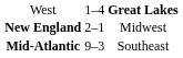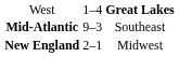 <table>
 <tr>
 <td align=center>West</td>
 <td align=center>1–4</td>
 <td align=center><strong>Great Lakes</strong></td>
 </tr>
 <tr>
+<td align=center><strong>Mid-Atlantic</strong></td>
+<td align=center>9–3</td>
+<td align=center>Southeast</td>
+</tr>
+<tr>
 <td align=center><strong>New England</strong></td>
 <td align=center>2–1</td>
 <td align=center>Midwest</td>
 </tr>
-<tr>
-<td align=center><strong>Mid-Atlantic</strong></td>
-<td align=center>9–3</td>
-<td align=center>Southeast</td>
-</tr>
 </table>
